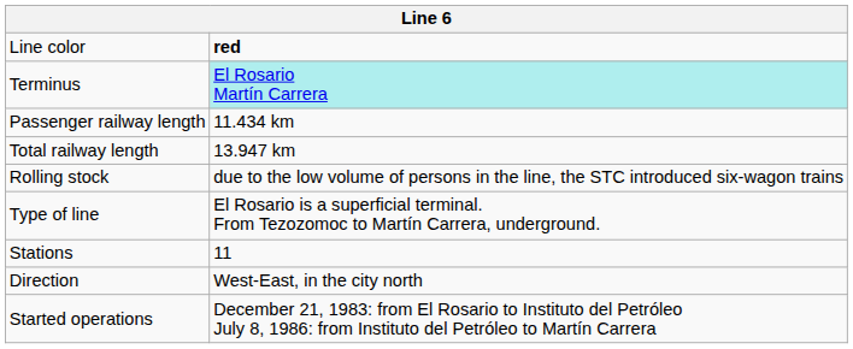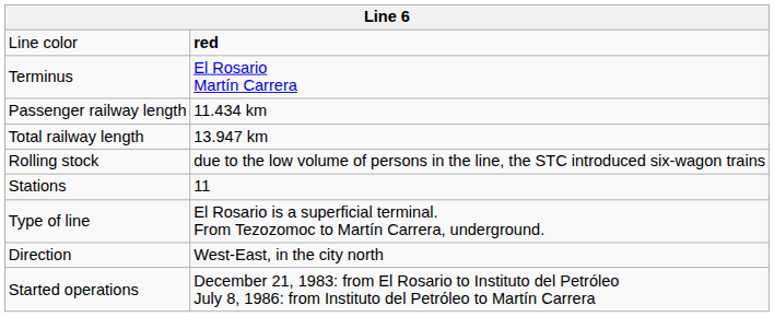 <table class="wikitable">
 <tr style="background:#efefef;">
 <th Colspan=2>Line 6</th>
 </tr>
 <tr>
 <td>Line color</td>
 <td><strong>red</strong></td>
 </tr>
 <tr>
 <td>Terminus</td>
-<td style="background: paleturquoise;"><a href='#'>El Rosario</a> <br><a href='#'>Martín Carrera</a></td>
+<td><a href='#'>El Rosario</a> <br><a href='#'>Martín Carrera</a></td>
 </tr>
 <tr>
 <td>Passenger railway length</td>
 <td>11.434 km</td>
 </tr>
 <tr>
 <td>Total railway length</td>
 <td>13.947 km</td>
 </tr>
 <tr>
 <td>Rolling stock</td>
 <td>due to the low volume of persons in the line, the STC introduced six-wagon trains</td>
 </tr>
 <tr>
+<td>Stations</td>
+<td>11</td>
+</tr>
+<tr>
 <td>Type of line</td>
 <td>El Rosario is a superficial terminal. <br>From Tezozomoc to Martín Carrera, underground.</td>
-</tr>
-<tr>
-<td>Stations</td>
-<td>11</td>
 </tr>
 <tr>
 <td>Direction</td>
 <td>West-East, in the city north</td>
 </tr>
 <tr>
 <td>Started operations</td>
 <td>December 21, 1983: from El Rosario to Instituto del Petróleo <br>July 8, 1986: from Instituto del Petróleo to Martín Carrera</td>
 </tr>
 </table>
